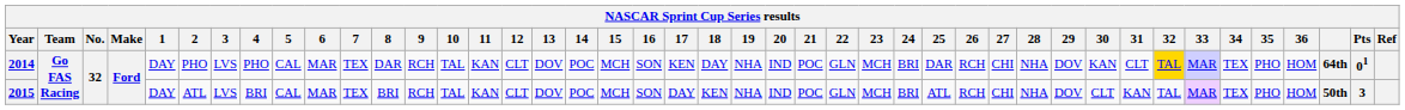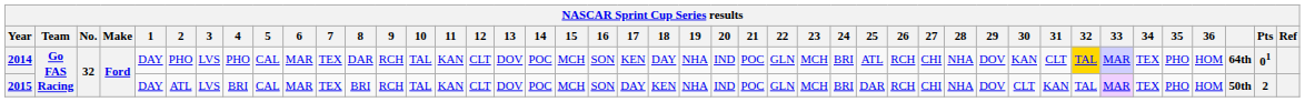 <table class="wikitable" style="text-align:center; font-size:75%">
 <tr>
 <th colspan=45><a href='#'>NASCAR Sprint Cup Series</a> results</th>
 </tr>
 <tr>
 <th>Year</th>
 <th>Team</th>
 <th>No.</th>
 <th>Make</th>
 <th>1</th>
 <th>2</th>
 <th>3</th>
 <th>4</th>
 <th>5</th>
 <th>6</th>
 <th>7</th>
 <th>8</th>
 <th>9</th>
 <th>10</th>
 <th>11</th>
 <th>12</th>
 <th>13</th>
 <th>14</th>
 <th>15</th>
 <th>16</th>
 <th>17</th>
 <th>18</th>
 <th>19</th>
 <th>20</th>
 <th>21</th>
 <th>22</th>
 <th>23</th>
 <th>24</th>
 <th>25</th>
 <th>26</th>
 <th>27</th>
 <th>28</th>
 <th>29</th>
 <th>30</th>
 <th>31</th>
 <th>32</th>
 <th>33</th>
 <th>34</th>
 <th>35</th>
 <th>36</th>
 <th></th>
 <th>Pts</th>
 <th>Ref</th>
 </tr>
 <tr>
 <th><a href='#'>2014</a></th>
 <th rowspan=2><a href='#'>Go FAS Racing</a></th>
 <th rowspan=2>32</th>
 <th rowspan=2><a href='#'>Ford</a></th>
 <td><a href='#'>DAY</a></td>
 <td><a href='#'>PHO</a></td>
 <td><a href='#'>LVS</a></td>
 <td><a href='#'>PHO</a></td>
 <td><a href='#'>CAL</a></td>
 <td><a href='#'>MAR</a></td>
 <td><a href='#'>TEX</a></td>
 <td><a href='#'>DAR</a></td>
 <td><a href='#'>RCH</a></td>
 <td><a href='#'>TAL</a></td>
 <td><a href='#'>KAN</a></td>
 <td><a href='#'>CLT</a></td>
 <td><a href='#'>DOV</a></td>
 <td><a href='#'>POC</a></td>
 <td><a href='#'>MCH</a></td>
 <td><a href='#'>SON</a></td>
 <td><a href='#'>KEN</a></td>
 <td><a href='#'>DAY</a></td>
 <td><a href='#'>NHA</a></td>
 <td><a href='#'>IND</a></td>
 <td><a href='#'>POC</a></td>
 <td><a href='#'>GLN</a></td>
 <td><a href='#'>MCH</a></td>
 <td><a href='#'>BRI</a></td>
-<td><a href='#'>DAR</a></td>
+<td><a href='#'>ATL</a></td>
 <td><a href='#'>RCH</a></td>
 <td><a href='#'>CHI</a></td>
 <td><a href='#'>NHA</a></td>
 <td><a href='#'>DOV</a></td>
 <td><a href='#'>KAN</a></td>
 <td><a href='#'>CLT</a></td>
 <td style="background: gold;"><a href='#'>TAL</a></td>
 <td style="background:#CFCFFF;"><a href='#'>MAR</a><br></td>
 <td><a href='#'>TEX</a></td>
 <td><a href='#'>PHO</a></td>
 <td><a href='#'>HOM</a></td>
 <th>64th</th>
 <th>0<sup>1</sup></th>
 <th></th>
 </tr>
 <tr>
 <th><a href='#'>2015</a></th>
 <td><a href='#'>DAY</a></td>
 <td><a href='#'>ATL</a></td>
 <td><a href='#'>LVS</a></td>
 <td><a href='#'>BRI</a></td>
 <td><a href='#'>CAL</a></td>
 <td><a href='#'>MAR</a></td>
 <td><a href='#'>TEX</a></td>
 <td><a href='#'>BRI</a></td>
 <td><a href='#'>RCH</a></td>
 <td><a href='#'>TAL</a></td>
 <td><a href='#'>KAN</a></td>
 <td><a href='#'>CLT</a></td>
 <td><a href='#'>DOV</a></td>
 <td><a href='#'>POC</a></td>
 <td><a href='#'>MCH</a></td>
 <td><a href='#'>SON</a></td>
 <td><a href='#'>DAY</a></td>
 <td><a href='#'>KEN</a></td>
 <td><a href='#'>NHA</a></td>
 <td><a href='#'>IND</a></td>
 <td><a href='#'>POC</a></td>
 <td><a href='#'>GLN</a></td>
 <td><a href='#'>MCH</a></td>
 <td><a href='#'>BRI</a></td>
-<td><a href='#'>ATL</a></td>
+<td><a href='#'>DAR</a></td>
 <td><a href='#'>RCH</a></td>
 <td><a href='#'>CHI</a></td>
 <td><a href='#'>NHA</a></td>
 <td><a href='#'>DOV</a></td>
 <td><a href='#'>CLT</a></td>
 <td><a href='#'>KAN</a></td>
 <td><a href='#'>TAL</a></td>
 <td style="background:#EFCFFF;"><a href='#'>MAR</a><br></td>
 <td><a href='#'>TEX</a></td>
 <td><a href='#'>PHO</a></td>
 <td><a href='#'>HOM</a></td>
 <th>50th</th>
-<th>3</th>
+<th>2</th>
 <th></th>
 </tr>
 </table>
